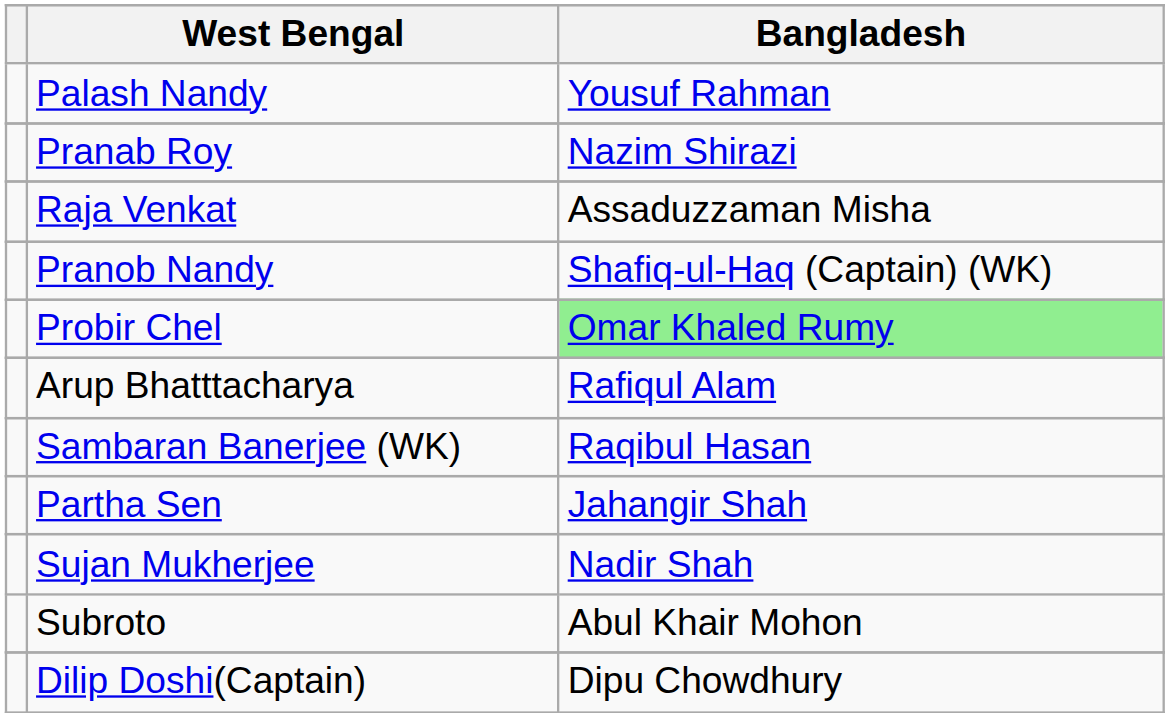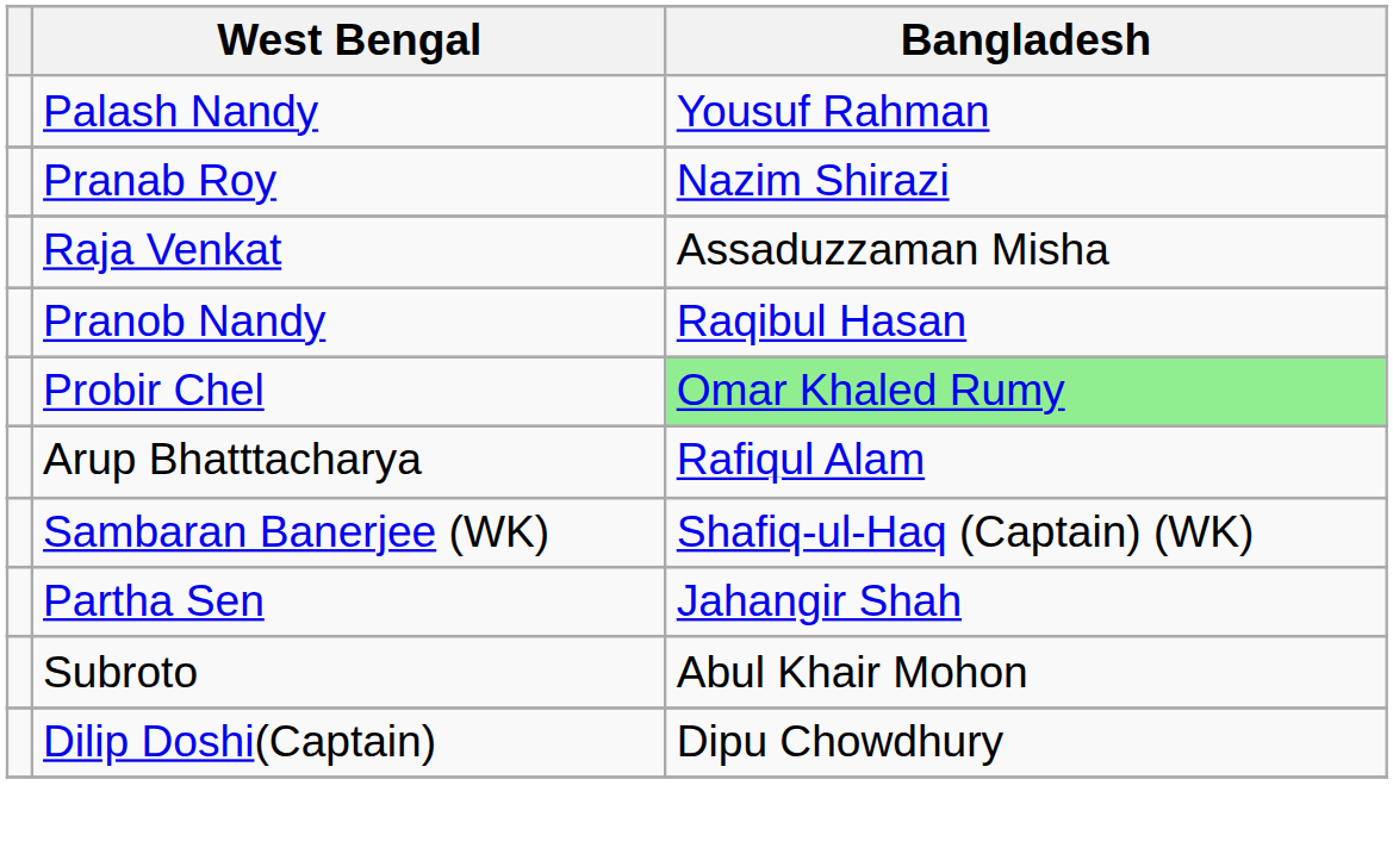 <table class="wikitable" style="margin: 1em auto 1em auto" width="80%">
 <tr>
 </tr>
 <tr>
 <th style="text-align:left;"></th>
 <th>West Bengal</th>
 <th>Bangladesh</th>
 </tr>
 <tr style="text-align:left;">
 <td style="text-align:left;"></td>
 <td><a href='#'>Palash Nandy</a></td>
 <td><a href='#'>Yousuf Rahman</a></td>
 </tr>
 <tr>
 </tr>
 <tr style="text-align:left;">
 <td style="text-align:left;"></td>
 <td><a href='#'>Pranab Roy</a></td>
 <td><a href='#'>Nazim Shirazi</a></td>
 </tr>
 <tr>
 </tr>
 <tr style="text-align:left;">
 <td style="text-align:left;"></td>
 <td><a href='#'>Raja Venkat</a></td>
 <td>Assaduzzaman Misha</td>
 </tr>
 <tr>
 </tr>
 <tr style="text-align:left;">
 <td style="text-align:left;"></td>
 <td><a href='#'>Pranob Nandy</a></td>
-<td><a href='#'>Shafiq-ul-Haq</a> (Captain) (WK)</td>
+<td><a href='#'>Raqibul Hasan</a></td>
 </tr>
 <tr>
 </tr>
 <tr style="text-align:left;">
 <td style="text-align:left;"></td>
 <td><a href='#'>Probir Chel</a></td>
 <td style="background: lightgreen;"><a href='#'>Omar Khaled Rumy</a></td>
 </tr>
 <tr>
 </tr>
 <tr style="text-align:left;">
 <td style="text-align:left;"></td>
 <td>Arup Bhatttacharya</td>
 <td><a href='#'>Rafiqul Alam</a></td>
 </tr>
 <tr>
 </tr>
 <tr style="text-align:left;">
 <td style="text-align:left;"></td>
 <td><a href='#'>Sambaran Banerjee</a> (WK)</td>
-<td><a href='#'>Raqibul Hasan</a></td>
+<td><a href='#'>Shafiq-ul-Haq</a> (Captain) (WK)</td>
 </tr>
 <tr>
 </tr>
 <tr style="text-align:left;">
 <td style="text-align:left;"></td>
 <td><a href='#'>Partha Sen</a></td>
 <td><a href='#'>Jahangir Shah</a></td>
 </tr>
 <tr>
-</tr>
-<tr style="text-align:left;">
-<td style="text-align:left;"></td>
-<td><a href='#'>Sujan Mukherjee</a></td>
-<td><a href='#'>Nadir Shah</a></td>
 </tr>
 <tr style="text-align:left;">
 <td style="text-align:left;"></td>
 <td>Subroto</td>
 <td>Abul Khair Mohon</td>
 </tr>
 <tr>
 </tr>
 <tr style="text-align:left;">
 <td style="text-align:left;"></td>
 <td><a href='#'>Dilip Doshi</a>(Captain)</td>
 <td>Dipu Chowdhury</td>
 </tr>
 <tr>
 </tr>
 </table>
